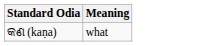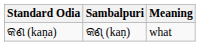 <table class="wikitable">
 <tr>
 <th>Standard Odia</th>
+<th>Sambalpuri</th>
 <th>Meaning</th>
 </tr>
 <tr>
 <td>କଣ (kaṇa)</td>
+<td>କଣ୍ (kaṇ)</td>
 <td>what</td>
 </tr>
 </table>
